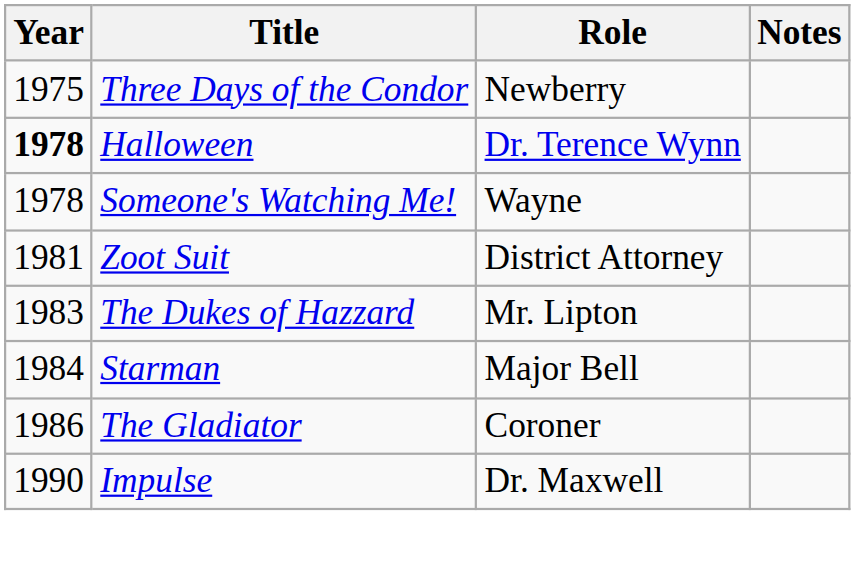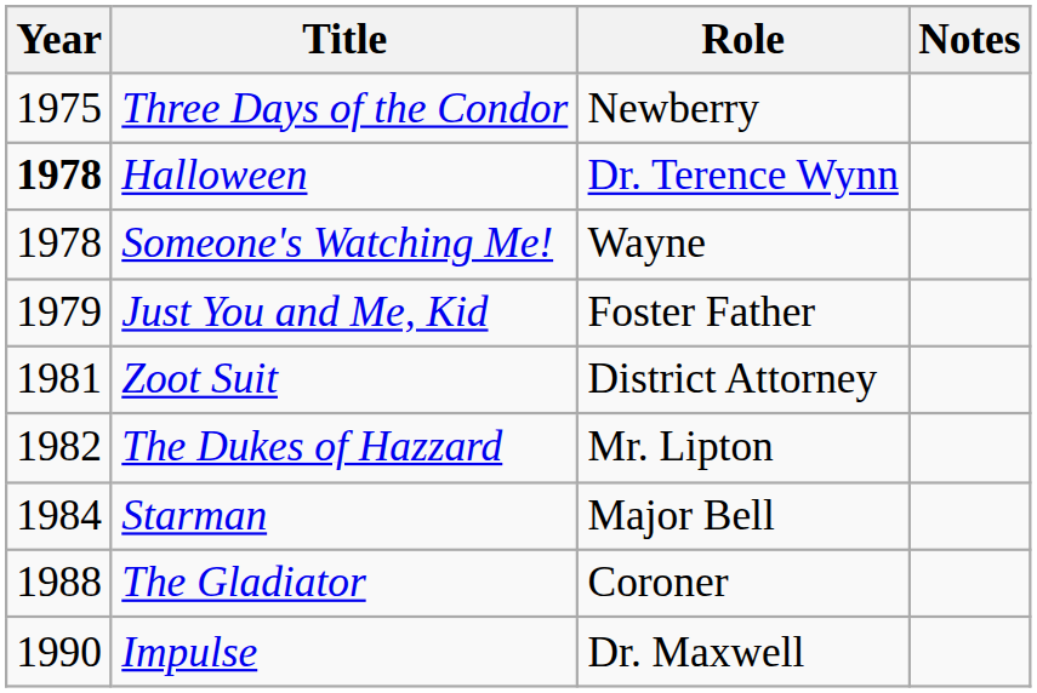 <table class="wikitable">
 <tr>
 <th>Year</th>
 <th>Title</th>
 <th>Role</th>
 <th>Notes</th>
 </tr>
 <tr>
 <td>1975</td>
 <td><em><a href='#'>Three Days of the Condor</a></em></td>
 <td>Newberry</td>
 <td></td>
 </tr>
 <tr>
 <td><strong>1978</strong></td>
 <td><em><a href='#'>Halloween</a></em></td>
 <td><a href='#'>Dr. Terence Wynn</a></td>
 <td></td>
 </tr>
 <tr>
 <td>1978</td>
 <td><em><a href='#'>Someone's Watching Me!</a></em></td>
 <td>Wayne</td>
 <td></td>
 </tr>
 <tr>
+<td>1979</td>
+<td><em><a href='#'>Just You and Me, Kid</a></em></td>
+<td>Foster Father</td>
+<td></td>
+</tr>
+<tr>
 <td>1981</td>
 <td><em><a href='#'>Zoot Suit</a></em></td>
 <td>District Attorney</td>
 <td></td>
 </tr>
 <tr>
-<td>1983</td>
+<td>1982</td>
 <td><em><a href='#'>The Dukes of Hazzard</a></em></td>
 <td>Mr. Lipton</td>
 <td></td>
 </tr>
 <tr>
 <td>1984</td>
 <td><em><a href='#'>Starman</a></em></td>
 <td>Major Bell</td>
 <td></td>
 </tr>
 <tr>
-<td>1986</td>
+<td>1988</td>
 <td><em><a href='#'>The Gladiator</a></em></td>
 <td>Coroner</td>
 <td></td>
 </tr>
 <tr>
 <td>1990</td>
 <td><em><a href='#'>Impulse</a></em></td>
 <td>Dr. Maxwell</td>
 <td></td>
 </tr>
 </table>
